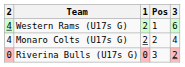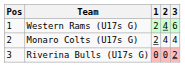 <table class="wikitable">
 <tr>
-<th>2</th>
+<th>Pos</th>
 <th>Team</th>
 <th>1</th>
-<th>Pos</th>
+<th>2</th>
 <th>3</th>
 </tr>
 <tr>
-<td style="background:#ccffcc;"><u>4</u></td>
+<td>1</td>
 <td> Western Rams (U17s G)</td>
 <td style="background:#ccffcc;">2</td>
-<td>1</td>
+<td style="background:#ccffcc;"><u>4</u></td>
 <td style="background:#ccffcc;">6</td>
 </tr>
 <tr>
-<td>4</td>
+<td>2</td>
 <td> Monaro Colts (U17s G)</td>
 <td><u>2</u></td>
-<td>2</td>
+<td>4</td>
 <td>4</td>
 </tr>
 <tr>
-<td style="background:#ffbbbb;">0</td>
+<td>3</td>
 <td> Riverina Bulls (U17s G)</td>
 <td style="background:#ffbbbb;">0</td>
-<td>3</td>
+<td style="background:#ffbbbb;">0</td>
 <td style="background:#ffbbbb;"><u>2</u></td>
 </tr>
 </table>
